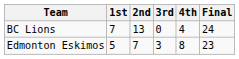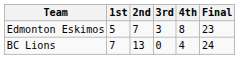 <table class="wikitable">
 <tr>
 <th>Team</th>
 <th>1st</th>
 <th>2nd</th>
 <th>3rd</th>
 <th>4th</th>
 <th>Final</th>
 </tr>
 <tr>
+<td>Edmonton Eskimos</td>
+<td>5</td>
+<td>7</td>
+<td>3</td>
+<td>8</td>
+<td>23</td>
+</tr>
+<tr>
 <td>BC Lions</td>
 <td>7</td>
 <td>13</td>
 <td>0</td>
 <td>4</td>
 <td>24</td>
 </tr>
-<tr>
-<td>Edmonton Eskimos</td>
-<td>5</td>
-<td>7</td>
-<td>3</td>
-<td>8</td>
-<td>23</td>
-</tr>
 </table>
